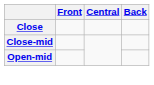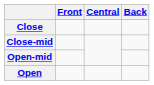 <table class="wikitable" style="text-align:center">
 <tr>
 <th></th>
 <th><a href='#'>Front</a></th>
 <th><a href='#'>Central</a></th>
 <th><a href='#'>Back</a></th>
 </tr>
 <tr align="center">
 <th><a href='#'>Close</a></th>
 <td> </td>
 <td></td>
 <td> </td>
 </tr>
 <tr align="center">
 <th><a href='#'>Close-mid</a></th>
 <td></td>
 <td rowspan="2"> </td>
 <td></td>
 </tr>
 <tr>
 <th><a href='#'>Open-mid</a></th>
 <td></td>
 <td></td>
 </tr>
+<tr align="center">
+<th><a href='#'>Open</a></th>
+<td></td>
+<td> </td>
+<td></td>
+</tr>
 </table>
